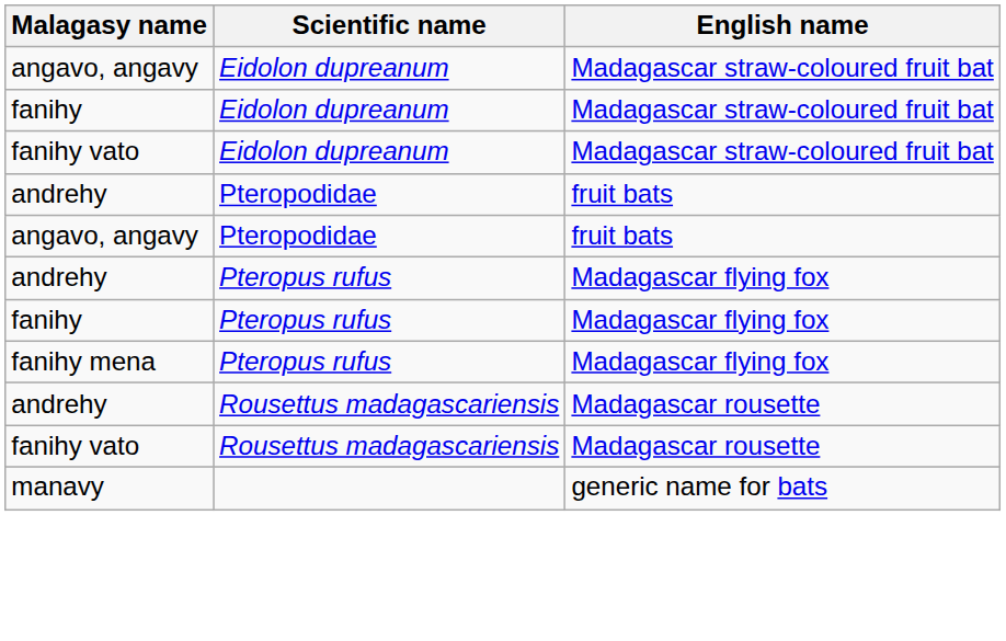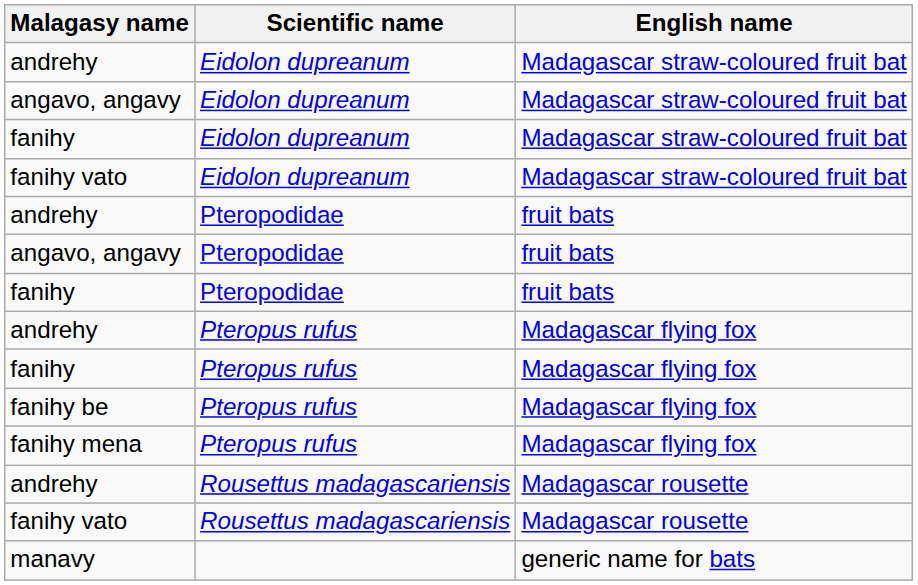 <table class="wikitable sortable">
 <tr>
 <th>Malagasy name</th>
 <th>Scientific name</th>
 <th>English name</th>
+</tr>
+<tr>
+<td>andrehy</td>
+<td><em><a href='#'>Eidolon dupreanum</a></em></td>
+<td><a href='#'>Madagascar straw-coloured fruit bat</a></td>
 </tr>
 <tr>
 <td>angavo, angavy</td>
 <td><em><a href='#'>Eidolon dupreanum</a></em></td>
 <td><a href='#'>Madagascar straw-coloured fruit bat</a></td>
 </tr>
 <tr>
 <td>fanihy</td>
 <td><em><a href='#'>Eidolon dupreanum</a></em></td>
 <td><a href='#'>Madagascar straw-coloured fruit bat</a></td>
 </tr>
 <tr>
 <td>fanihy vato</td>
 <td><em><a href='#'>Eidolon dupreanum</a></em></td>
 <td><a href='#'>Madagascar straw-coloured fruit bat</a></td>
 </tr>
 <tr>
 <td>andrehy</td>
 <td><a href='#'>Pteropodidae</a></td>
 <td><a href='#'>fruit bats</a></td>
 </tr>
 <tr>
 <td>angavo, angavy</td>
 <td><a href='#'>Pteropodidae</a></td>
 <td><a href='#'>fruit bats</a></td>
 </tr>
 <tr>
+<td>fanihy</td>
+<td><a href='#'>Pteropodidae</a></td>
+<td><a href='#'>fruit bats</a></td>
+</tr>
+<tr>
 <td>andrehy</td>
 <td><em><a href='#'>Pteropus rufus</a></em></td>
 <td><a href='#'>Madagascar flying fox</a></td>
 </tr>
 <tr>
 <td>fanihy</td>
+<td><em><a href='#'>Pteropus rufus</a></em></td>
+<td><a href='#'>Madagascar flying fox</a></td>
+</tr>
+<tr>
+<td>fanihy be</td>
 <td><em><a href='#'>Pteropus rufus</a></em></td>
 <td><a href='#'>Madagascar flying fox</a></td>
 </tr>
 <tr>
 <td>fanihy mena</td>
 <td><em><a href='#'>Pteropus rufus</a></em></td>
 <td><a href='#'>Madagascar flying fox</a></td>
 </tr>
 <tr>
 <td>andrehy</td>
 <td><em><a href='#'>Rousettus madagascariensis</a></em></td>
 <td><a href='#'>Madagascar rousette</a></td>
 </tr>
 <tr>
 <td>fanihy vato</td>
 <td><em><a href='#'>Rousettus madagascariensis</a></em></td>
 <td><a href='#'>Madagascar rousette</a></td>
 </tr>
 <tr>
 <td>manavy</td>
 <td></td>
 <td>generic name for <a href='#'>bats</a></td>
 </tr>
 </table>
